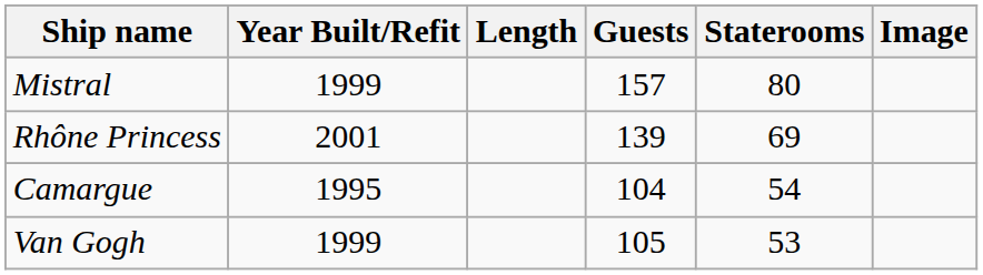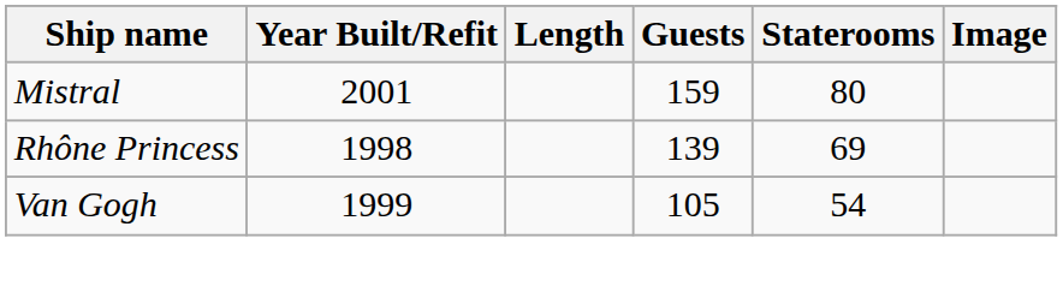 <table class="wikitable">
 <tr>
 <th>Ship name</th>
 <th>Year Built/Refit</th>
 <th>Length</th>
 <th>Guests</th>
 <th>Staterooms</th>
 <th>Image</th>
 </tr>
 <tr>
 <td><em>Mistral</em></td>
-<td style="text-align:Center;">1999</td>
+<td style="text-align:Center;">2001</td>
 <td style="text-align:Center;"></td>
-<td style="text-align:Center;">157</td>
+<td style="text-align:Center;">159</td>
 <td style="text-align:Center;">80</td>
 <td style="text-align:Center;"></td>
 </tr>
 <tr>
 <td><em>Rhône Princess</em></td>
-<td style="text-align:Center;">2001</td>
+<td style="text-align:Center;">1998</td>
 <td style="text-align:Center;"></td>
 <td style="text-align:Center;">139</td>
 <td style="text-align:Center;">69</td>
-<td style="text-align:Center;"></td>
-</tr>
-<tr>
-<td><em>Camargue</em></td>
-<td style="text-align:Center;">1995</td>
-<td style="text-align:Center;"></td>
-<td style="text-align:Center;">104</td>
-<td style="text-align:Center;">54</td>
 <td style="text-align:Center;"></td>
 </tr>
 <tr>
 <td><em>Van Gogh</em></td>
 <td style="text-align:Center;">1999</td>
 <td style="text-align:Center;"></td>
 <td style="text-align:Center;">105</td>
-<td style="text-align:Center;">53</td>
+<td style="text-align:Center;">54</td>
 <td style="text-align:Center;"></td>
 </tr>
 </table>
